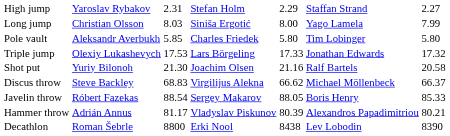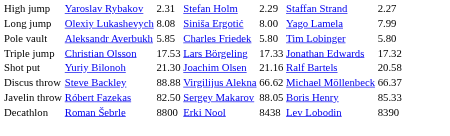 <table>
 <tr>
 <td>High jump<br></td>
 <td><a href='#'>Yaroslav Rybakov</a><br></td>
 <td>2.31</td>
 <td><a href='#'>Stefan Holm</a><br></td>
 <td>2.29</td>
 <td><a href='#'>Staffan Strand</a><br></td>
 <td>2.27</td>
 </tr>
 <tr>
 <td>Long jump<br></td>
-<td><a href='#'>Christian Olsson</a><br></td>
-<td>8.03</td>
+<td><a href='#'>Olexiy Lukashevych</a><br></td>
+<td>8.08</td>
 <td><a href='#'>Siniša Ergotić</a><br></td>
 <td>8.00</td>
 <td><a href='#'>Yago Lamela</a><br></td>
 <td>7.99</td>
 </tr>
 <tr>
 <td>Pole vault<br></td>
 <td><a href='#'>Aleksandr Averbukh</a><br></td>
 <td>5.85</td>
 <td><a href='#'>Charles Friedek</a><br></td>
 <td>5.80</td>
 <td><a href='#'>Tim Lobinger</a><br></td>
 <td>5.80</td>
 </tr>
 <tr>
 <td>Triple jump<br></td>
-<td><a href='#'>Olexiy Lukashevych</a><br></td>
+<td><a href='#'>Christian Olsson</a><br></td>
 <td>17.53</td>
 <td><a href='#'>Lars Börgeling</a><br></td>
 <td>17.33</td>
 <td><a href='#'>Jonathan Edwards</a><br></td>
 <td>17.32</td>
 </tr>
 <tr>
 <td>Shot put<br></td>
 <td><a href='#'>Yuriy Bilonoh</a><br></td>
 <td>21.30</td>
 <td><a href='#'>Joachim Olsen</a><br></td>
 <td>21.16</td>
 <td><a href='#'>Ralf Bartels</a><br></td>
 <td>20.58</td>
 </tr>
 <tr>
 <td>Discus throw <br></td>
 <td><a href='#'>Steve Backley</a><br></td>
-<td>68.83</td>
+<td>88.88</td>
 <td><a href='#'>Virgilijus Alekna</a><br></td>
 <td>66.62</td>
 <td><a href='#'>Michael Möllenbeck</a><br></td>
 <td>66.37</td>
 </tr>
 <tr>
 <td>Javelin throw <br></td>
 <td><a href='#'>Róbert Fazekas</a><br></td>
-<td>88.54</td>
+<td>82.50</td>
 <td><a href='#'>Sergey Makarov</a><br></td>
 <td>88.05</td>
 <td><a href='#'>Boris Henry</a><br></td>
 <td>85.33</td>
-</tr>
-<tr>
-<td>Hammer throw<br></td>
-<td><a href='#'>Adrián Annus</a><br></td>
-<td>81.17</td>
-<td><a href='#'>Vladyslav Piskunov</a><br></td>
-<td>80.39</td>
-<td><a href='#'>Alexandros Papadimitriou</a><br></td>
-<td>80.21</td>
 </tr>
 <tr>
 <td>Decathlon <br></td>
 <td><a href='#'>Roman Šebrle</a><br></td>
 <td>8800</td>
 <td><a href='#'>Erki Nool</a><br></td>
 <td>8438</td>
 <td><a href='#'>Lev Lobodin</a><br></td>
 <td>8390</td>
 </tr>
 </table>
